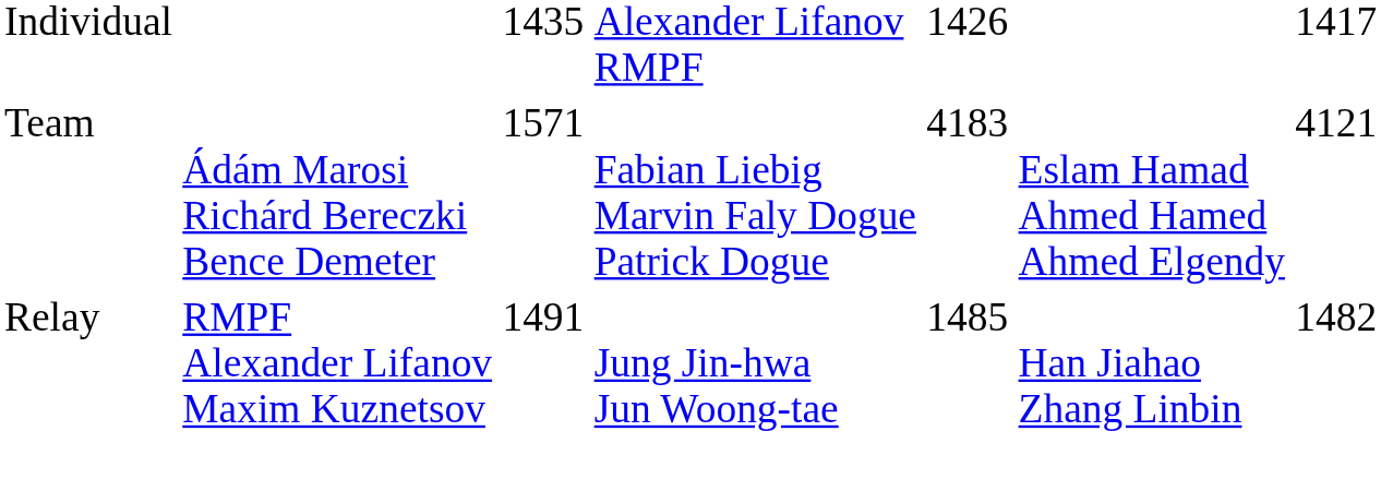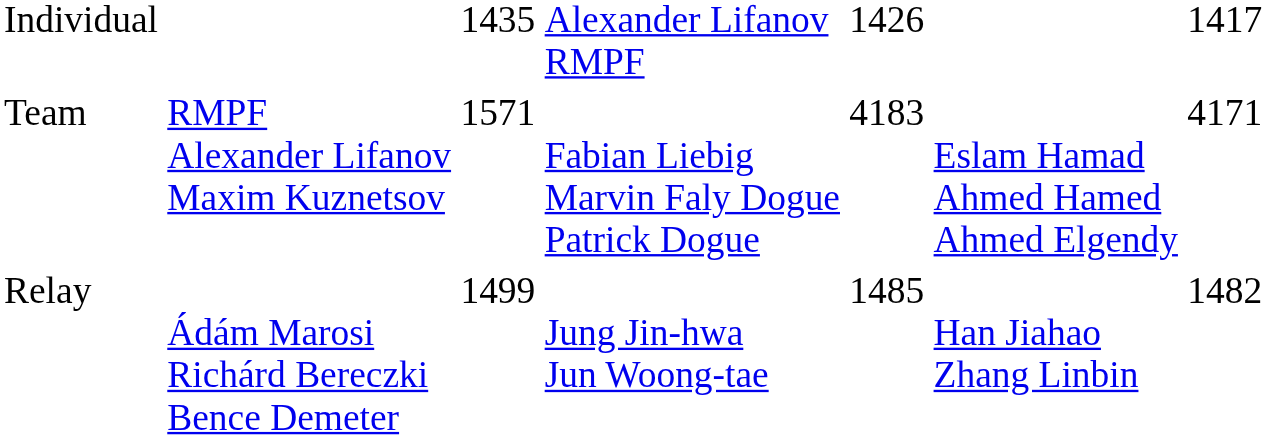 <table>
 <tr style="vertical-align:top;">
 <td>Individual</td>
 <td></td>
 <td>1435</td>
 <td><a href='#'>Alexander Lifanov</a><br><a href='#'>RMPF</a></td>
 <td>1426</td>
 <td></td>
 <td>1417</td>
 </tr>
 <tr style="vertical-align:top;">
 <td>Team</td>
-<td><br><a href='#'>Ádám Marosi</a><br><a href='#'>Richárd Bereczki</a><br><a href='#'>Bence Demeter</a></td>
+<td><a href='#'>RMPF</a><br><a href='#'>Alexander Lifanov</a><br><a href='#'>Maxim Kuznetsov</a></td>
 <td>1571</td>
 <td><br><a href='#'>Fabian Liebig</a><br><a href='#'>Marvin Faly Dogue</a><br><a href='#'>Patrick Dogue</a></td>
 <td>4183</td>
 <td><br><a href='#'>Eslam Hamad</a><br><a href='#'>Ahmed Hamed</a><br><a href='#'>Ahmed Elgendy</a></td>
-<td>4121</td>
+<td>4171</td>
 </tr>
 <tr style="vertical-align:top;">
 <td>Relay</td>
-<td><a href='#'>RMPF</a><br><a href='#'>Alexander Lifanov</a><br><a href='#'>Maxim Kuznetsov</a></td>
-<td>1491</td>
+<td><br><a href='#'>Ádám Marosi</a><br><a href='#'>Richárd Bereczki</a><br><a href='#'>Bence Demeter</a></td>
+<td>1499</td>
 <td><br><a href='#'>Jung Jin-hwa</a><br><a href='#'>Jun Woong-tae</a></td>
 <td>1485</td>
 <td><br><a href='#'>Han Jiahao</a><br><a href='#'>Zhang Linbin</a></td>
 <td>1482</td>
 </tr>
 </table>
